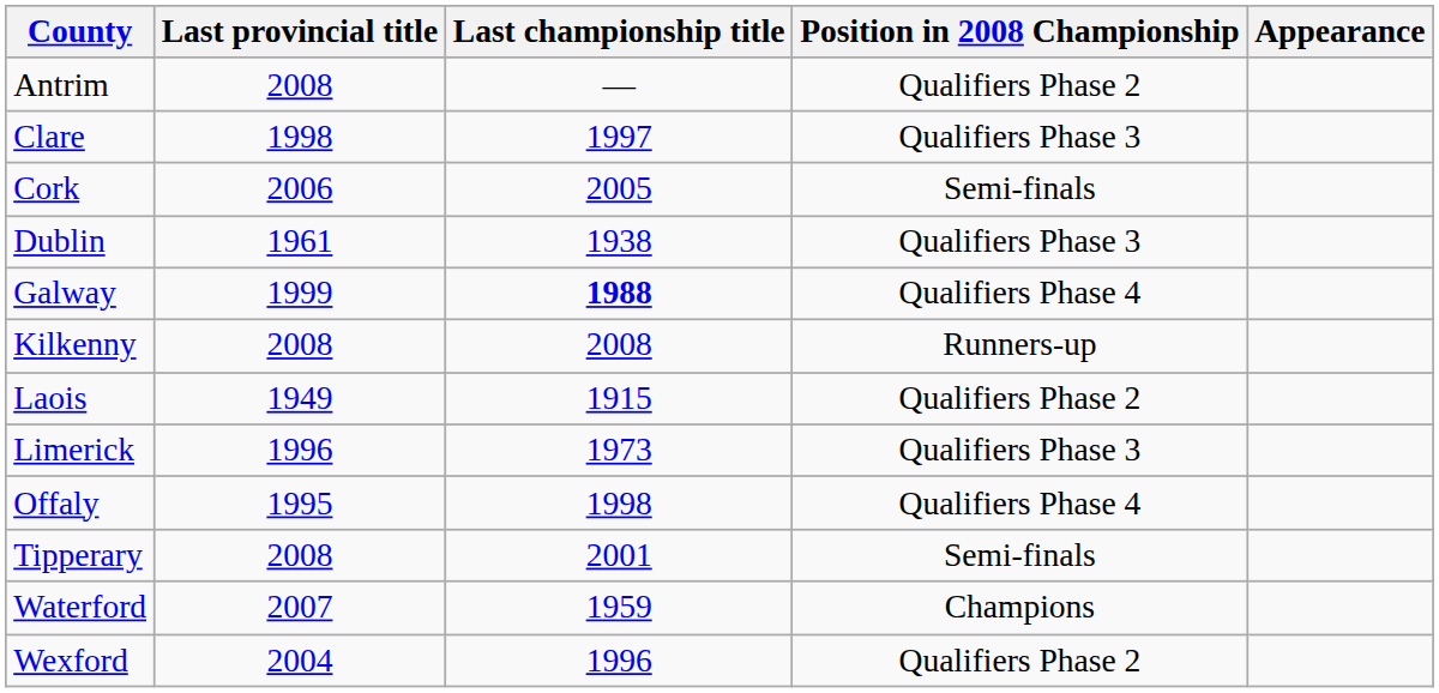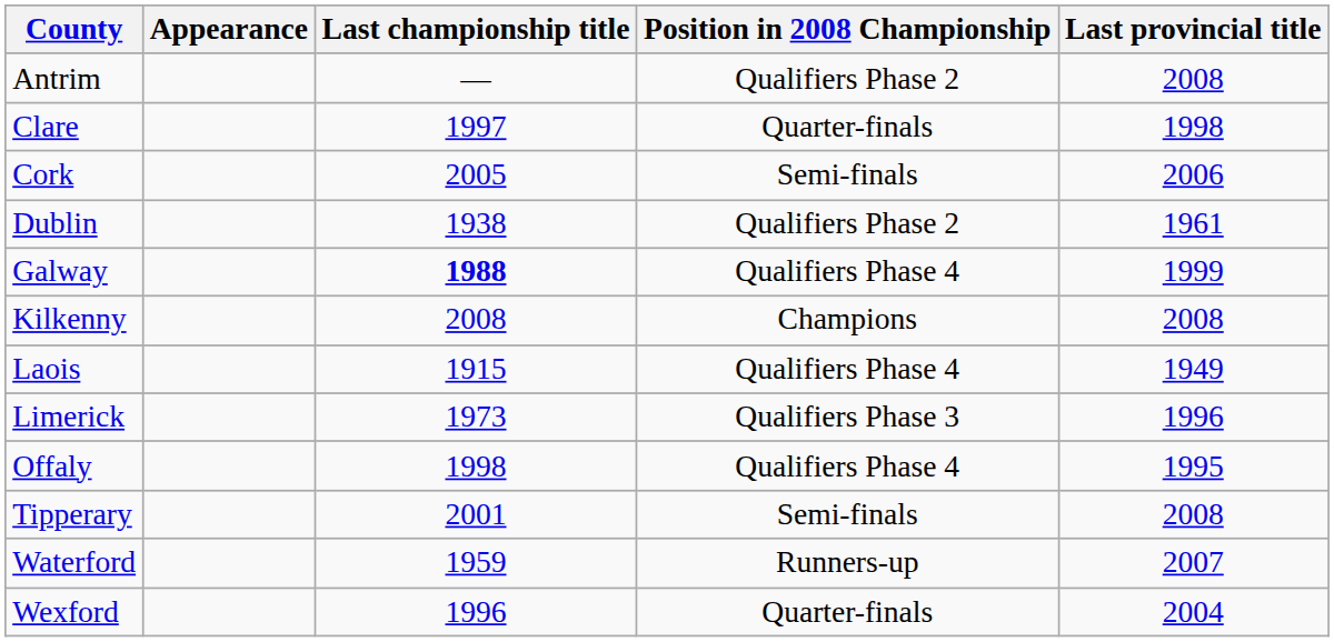 <table class="wikitable sortable" style="text-align:center">
 <tr>
 <th><a href='#'>County</a></th>
-<th>Last provincial title</th>
+<th>Appearance</th>
 <th>Last championship title</th>
 <th>Position in <a href='#'>2008</a> Championship</th>
-<th>Appearance</th>
+<th>Last provincial title</th>
 </tr>
 <tr>
 <td style="text-align:left">Antrim</td>
-<td><a href='#'>2008</a></td>
+<td></td>
 <td>—</td>
 <td>Qualifiers Phase 2</td>
-<td></td>
+<td><a href='#'>2008</a></td>
 </tr>
 <tr>
 <td style="text-align:left"> <a href='#'>Clare</a></td>
+<td></td>
+<td><a href='#'>1997</a></td>
+<td>Quarter-finals</td>
 <td><a href='#'>1998</a></td>
-<td><a href='#'>1997</a></td>
-<td>Qualifiers Phase 3</td>
-<td></td>
 </tr>
 <tr>
 <td style="text-align:left"> <a href='#'>Cork</a></td>
-<td><a href='#'>2006</a></td>
+<td></td>
 <td><a href='#'>2005</a></td>
 <td>Semi-finals</td>
-<td></td>
+<td><a href='#'>2006</a></td>
 </tr>
 <tr>
 <td style="text-align:left"> <a href='#'>Dublin</a></td>
+<td></td>
+<td><a href='#'>1938</a></td>
+<td>Qualifiers Phase 2</td>
 <td><a href='#'>1961</a></td>
-<td><a href='#'>1938</a></td>
-<td>Qualifiers Phase 3</td>
-<td></td>
 </tr>
 <tr>
 <td style="text-align:left"> <a href='#'>Galway</a></td>
-<td><a href='#'>1999</a></td>
+<td></td>
 <td><strong><a href='#'>1988</a></strong></td>
 <td>Qualifiers Phase 4</td>
-<td></td>
+<td><a href='#'>1999</a></td>
 </tr>
 <tr>
 <td style="text-align:left"> <a href='#'>Kilkenny</a></td>
+<td></td>
 <td><a href='#'>2008</a></td>
+<td>Champions</td>
 <td><a href='#'>2008</a></td>
-<td>Runners-up</td>
-<td></td>
 </tr>
 <tr>
 <td style="text-align:left"> <a href='#'>Laois</a></td>
+<td></td>
+<td><a href='#'>1915</a></td>
+<td>Qualifiers Phase 4</td>
 <td><a href='#'>1949</a></td>
-<td><a href='#'>1915</a></td>
-<td>Qualifiers Phase 2</td>
-<td></td>
 </tr>
 <tr>
 <td style="text-align:left"> <a href='#'>Limerick</a></td>
-<td><a href='#'>1996</a></td>
+<td></td>
 <td><a href='#'>1973</a></td>
 <td>Qualifiers Phase 3</td>
-<td></td>
+<td><a href='#'>1996</a></td>
 </tr>
 <tr>
 <td style="text-align:left"> <a href='#'>Offaly</a></td>
-<td><a href='#'>1995</a></td>
+<td></td>
 <td><a href='#'>1998</a></td>
 <td>Qualifiers Phase 4</td>
-<td></td>
+<td><a href='#'>1995</a></td>
 </tr>
 <tr>
 <td style="text-align:left"> <a href='#'>Tipperary</a></td>
-<td><a href='#'>2008</a></td>
+<td></td>
 <td><a href='#'>2001</a></td>
 <td>Semi-finals</td>
-<td></td>
+<td><a href='#'>2008</a></td>
 </tr>
 <tr>
 <td style="text-align:left"> <a href='#'>Waterford</a></td>
+<td></td>
+<td><a href='#'>1959</a></td>
+<td>Runners-up</td>
 <td><a href='#'>2007</a></td>
-<td><a href='#'>1959</a></td>
-<td>Champions</td>
-<td></td>
 </tr>
 <tr>
 <td style="text-align:left"> <a href='#'>Wexford</a></td>
+<td></td>
+<td><a href='#'>1996</a></td>
+<td>Quarter-finals</td>
 <td><a href='#'>2004</a></td>
-<td><a href='#'>1996</a></td>
-<td>Qualifiers Phase 2</td>
-<td></td>
 </tr>
 </table>
